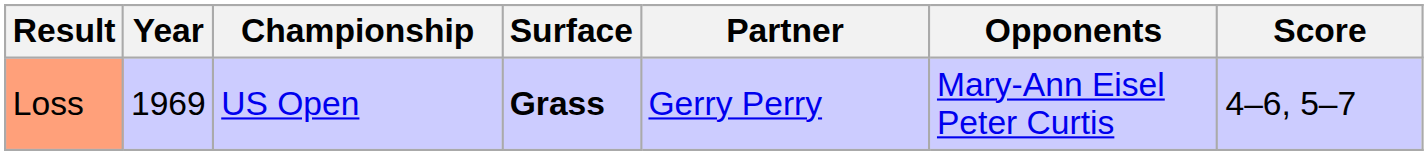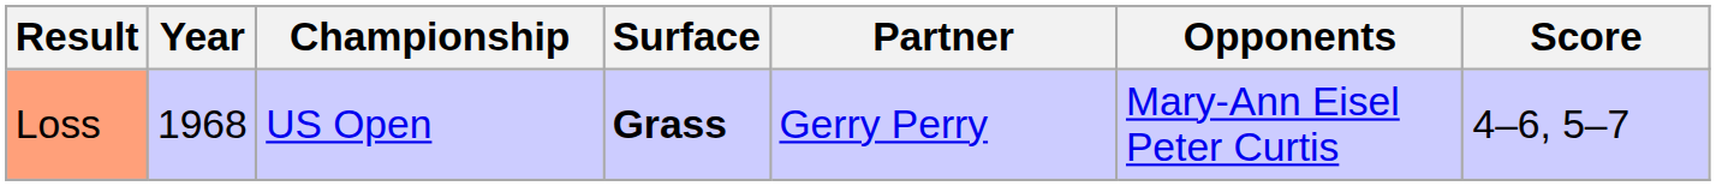 <table class="sortable wikitable">
 <tr>
 <th style="width:40px">Result</th>
 <th style="width:30px">Year</th>
 <th style="width:130px">Championship</th>
 <th style="width:50px">Surface</th>
 <th style="width:130px">Partner</th>
 <th style="width:130px">Opponents</th>
 <th style="width:90px" class="unsortable">Score</th>
 </tr>
 <tr style="background:#ccf;">
 <td style="background:#ffa07a;">Loss</td>
-<td>1969</td>
+<td>1968</td>
 <td><a href='#'>US Open</a></td>
 <td><strong>Grass</strong></td>
 <td> <a href='#'>Gerry Perry</a></td>
 <td> <a href='#'>Mary-Ann Eisel</a> <br>  <a href='#'>Peter Curtis</a></td>
 <td>4–6, 5–7</td>
 </tr>
 </table>
